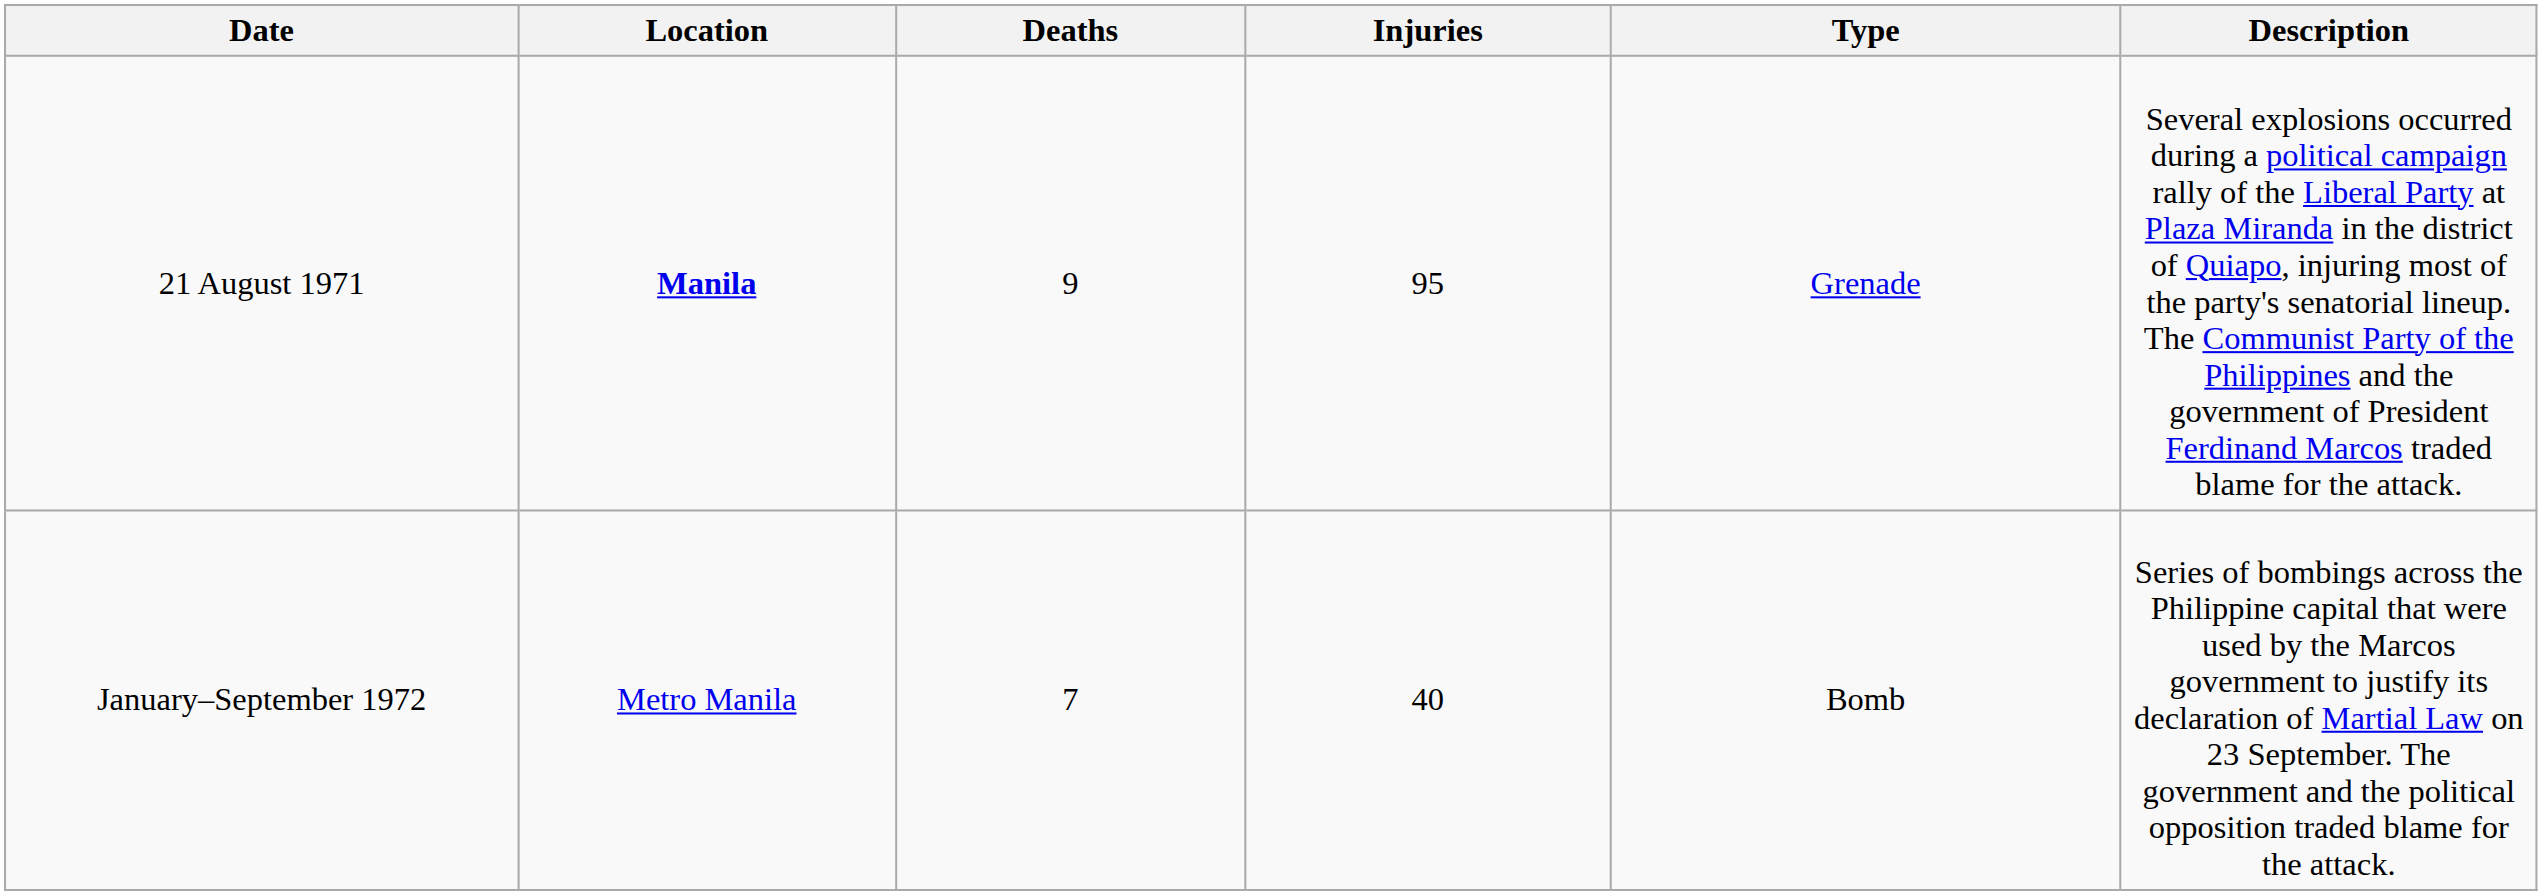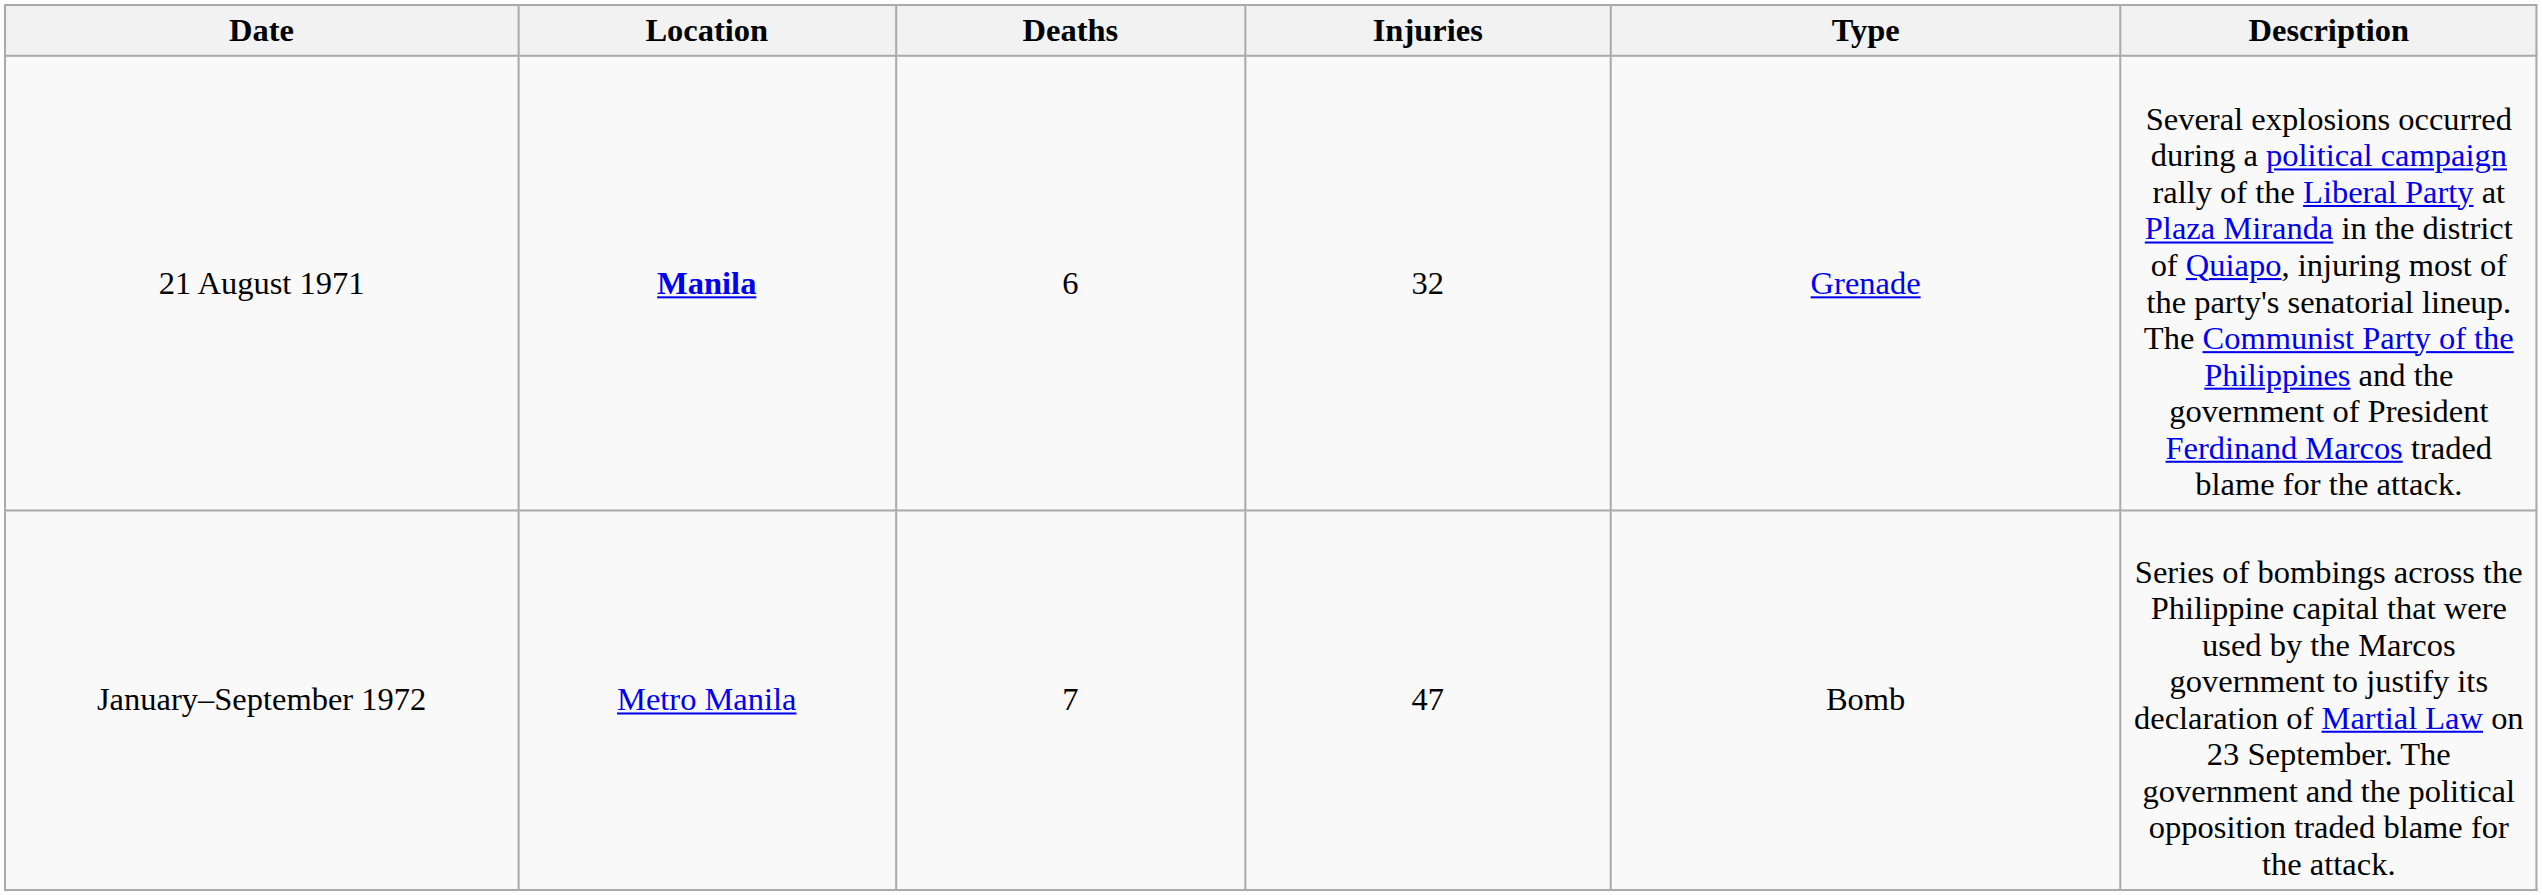 <table class="wikitable sortable" style="text-align: center;">
 <tr>
 <th width="6%">Date</th>
 <th width="4%">Location</th>
 <th width="4%">Deaths</th>
 <th width="4%">Injuries</th>
 <th width="6%">Type</th>
 <th width="4%">Description</th>
 </tr>
 <tr>
 <td>21 August 1971</td>
 <td><strong><a href='#'>Manila</a></strong></td>
-<td>9</td>
-<td>95</td>
+<td>6</td>
+<td>32</td>
 <td><a href='#'>Grenade</a></td>
 <td><br>Several explosions occurred during a <a href='#'>political campaign</a> rally of the <a href='#'>Liberal Party</a> at <a href='#'>Plaza Miranda</a> in the district of <a href='#'>Quiapo</a>, injuring most of the party's senatorial lineup. The <a href='#'>Communist Party of the Philippines</a> and the government of President <a href='#'>Ferdinand Marcos</a> traded blame for the attack.</td>
 </tr>
 <tr>
 <td>January–September 1972</td>
 <td><a href='#'>Metro Manila</a></td>
 <td>7</td>
-<td>40</td>
+<td>47</td>
 <td>Bomb</td>
 <td><br>Series of bombings across the Philippine capital that were used by the Marcos government to justify its declaration of <a href='#'>Martial Law</a> on 23 September. The government and the political opposition traded blame for the attack.</td>
 </tr>
 <tr>
 </tr>
 </table>
